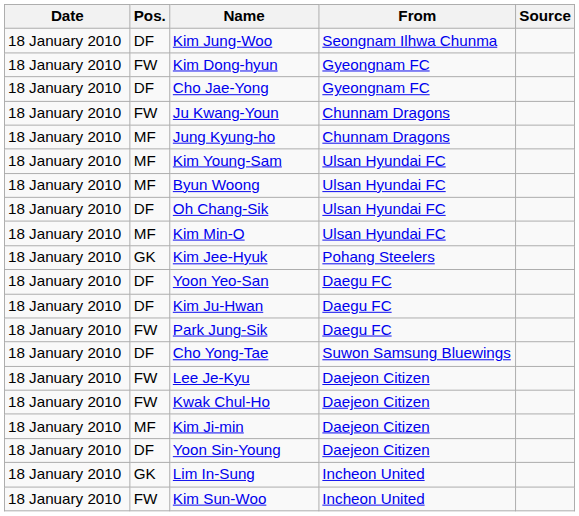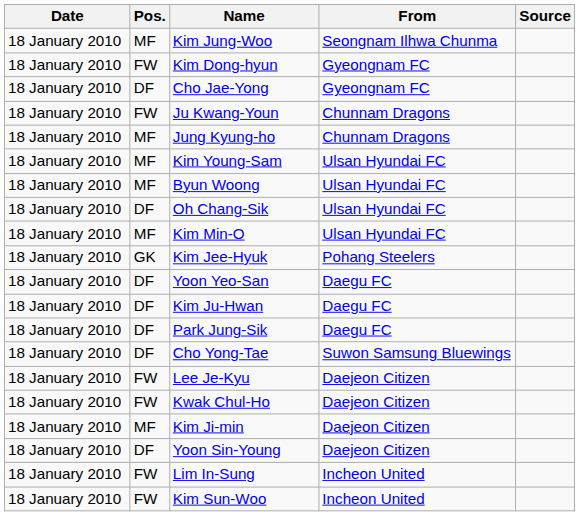 <table class="wikitable">
 <tr>
 <th width="125">Date</th>
 <th>Pos.</th>
 <th width="150">Name</th>
 <th width="200">From</th>
 <th>Source</th>
 </tr>
 <tr>
 <td>18 January 2010</td>
-<td>DF</td>
+<td>MF</td>
 <td> <a href='#'>Kim Jung-Woo</a></td>
 <td> <a href='#'>Seongnam Ilhwa Chunma</a></td>
 <td></td>
 </tr>
 <tr>
 <td>18 January 2010</td>
 <td>FW</td>
 <td> <a href='#'>Kim Dong-hyun</a></td>
 <td> <a href='#'>Gyeongnam FC</a></td>
 <td></td>
 </tr>
 <tr>
 <td>18 January 2010</td>
 <td>DF</td>
 <td> <a href='#'>Cho Jae-Yong</a></td>
 <td> <a href='#'>Gyeongnam FC</a></td>
 <td></td>
 </tr>
 <tr>
 <td>18 January 2010</td>
 <td>FW</td>
 <td> <a href='#'>Ju Kwang-Youn</a></td>
 <td> <a href='#'>Chunnam Dragons</a></td>
 <td></td>
 </tr>
 <tr>
 <td>18 January 2010</td>
 <td>MF</td>
 <td> <a href='#'>Jung Kyung-ho</a></td>
 <td> <a href='#'>Chunnam Dragons</a></td>
 <td></td>
 </tr>
 <tr>
 <td>18 January 2010</td>
 <td>MF</td>
 <td> <a href='#'>Kim Young-Sam</a></td>
 <td> <a href='#'>Ulsan Hyundai FC</a></td>
 <td></td>
 </tr>
 <tr>
 <td>18 January 2010</td>
 <td>MF</td>
 <td> <a href='#'>Byun Woong</a></td>
 <td> <a href='#'>Ulsan Hyundai FC</a></td>
 <td></td>
 </tr>
 <tr>
 <td>18 January 2010</td>
 <td>DF</td>
 <td> <a href='#'>Oh Chang-Sik</a></td>
 <td> <a href='#'>Ulsan Hyundai FC</a></td>
 <td></td>
 </tr>
 <tr>
 <td>18 January 2010</td>
 <td>MF</td>
 <td> <a href='#'>Kim Min-O</a></td>
 <td> <a href='#'>Ulsan Hyundai FC</a></td>
 <td></td>
 </tr>
 <tr>
 <td>18 January 2010</td>
 <td>GK</td>
 <td> <a href='#'>Kim Jee-Hyuk</a></td>
 <td> <a href='#'>Pohang Steelers</a></td>
 <td></td>
 </tr>
 <tr>
 <td>18 January 2010</td>
 <td>DF</td>
 <td> <a href='#'>Yoon Yeo-San</a></td>
 <td> <a href='#'>Daegu FC</a></td>
 <td></td>
 </tr>
 <tr>
 <td>18 January 2010</td>
 <td>DF</td>
 <td> <a href='#'>Kim Ju-Hwan</a></td>
 <td> <a href='#'>Daegu FC</a></td>
 <td></td>
 </tr>
 <tr>
 <td>18 January 2010</td>
-<td>FW</td>
+<td>DF</td>
 <td> <a href='#'>Park Jung-Sik</a></td>
 <td> <a href='#'>Daegu FC</a></td>
 <td></td>
 </tr>
 <tr>
 <td>18 January 2010</td>
 <td>DF</td>
 <td> <a href='#'>Cho Yong-Tae</a></td>
 <td> <a href='#'>Suwon Samsung Bluewings</a></td>
 <td></td>
 </tr>
 <tr>
 <td>18 January 2010</td>
 <td>FW</td>
 <td> <a href='#'>Lee Je-Kyu</a></td>
 <td> <a href='#'>Daejeon Citizen</a></td>
 <td></td>
 </tr>
 <tr>
 <td>18 January 2010</td>
 <td>FW</td>
 <td> <a href='#'>Kwak Chul-Ho</a></td>
 <td> <a href='#'>Daejeon Citizen</a></td>
 <td></td>
 </tr>
 <tr>
 <td>18 January 2010</td>
 <td>MF</td>
 <td> <a href='#'>Kim Ji-min</a></td>
 <td> <a href='#'>Daejeon Citizen</a></td>
 <td></td>
 </tr>
 <tr>
 <td>18 January 2010</td>
 <td>DF</td>
 <td> <a href='#'>Yoon Sin-Young</a></td>
 <td> <a href='#'>Daejeon Citizen</a></td>
 <td></td>
 </tr>
 <tr>
 <td>18 January 2010</td>
-<td>GK</td>
+<td>FW</td>
 <td> <a href='#'>Lim In-Sung</a></td>
 <td> <a href='#'>Incheon United</a></td>
 <td></td>
 </tr>
 <tr>
 <td>18 January 2010</td>
 <td>FW</td>
 <td> <a href='#'>Kim Sun-Woo</a></td>
 <td> <a href='#'>Incheon United</a></td>
 <td></td>
 </tr>
 </table>
